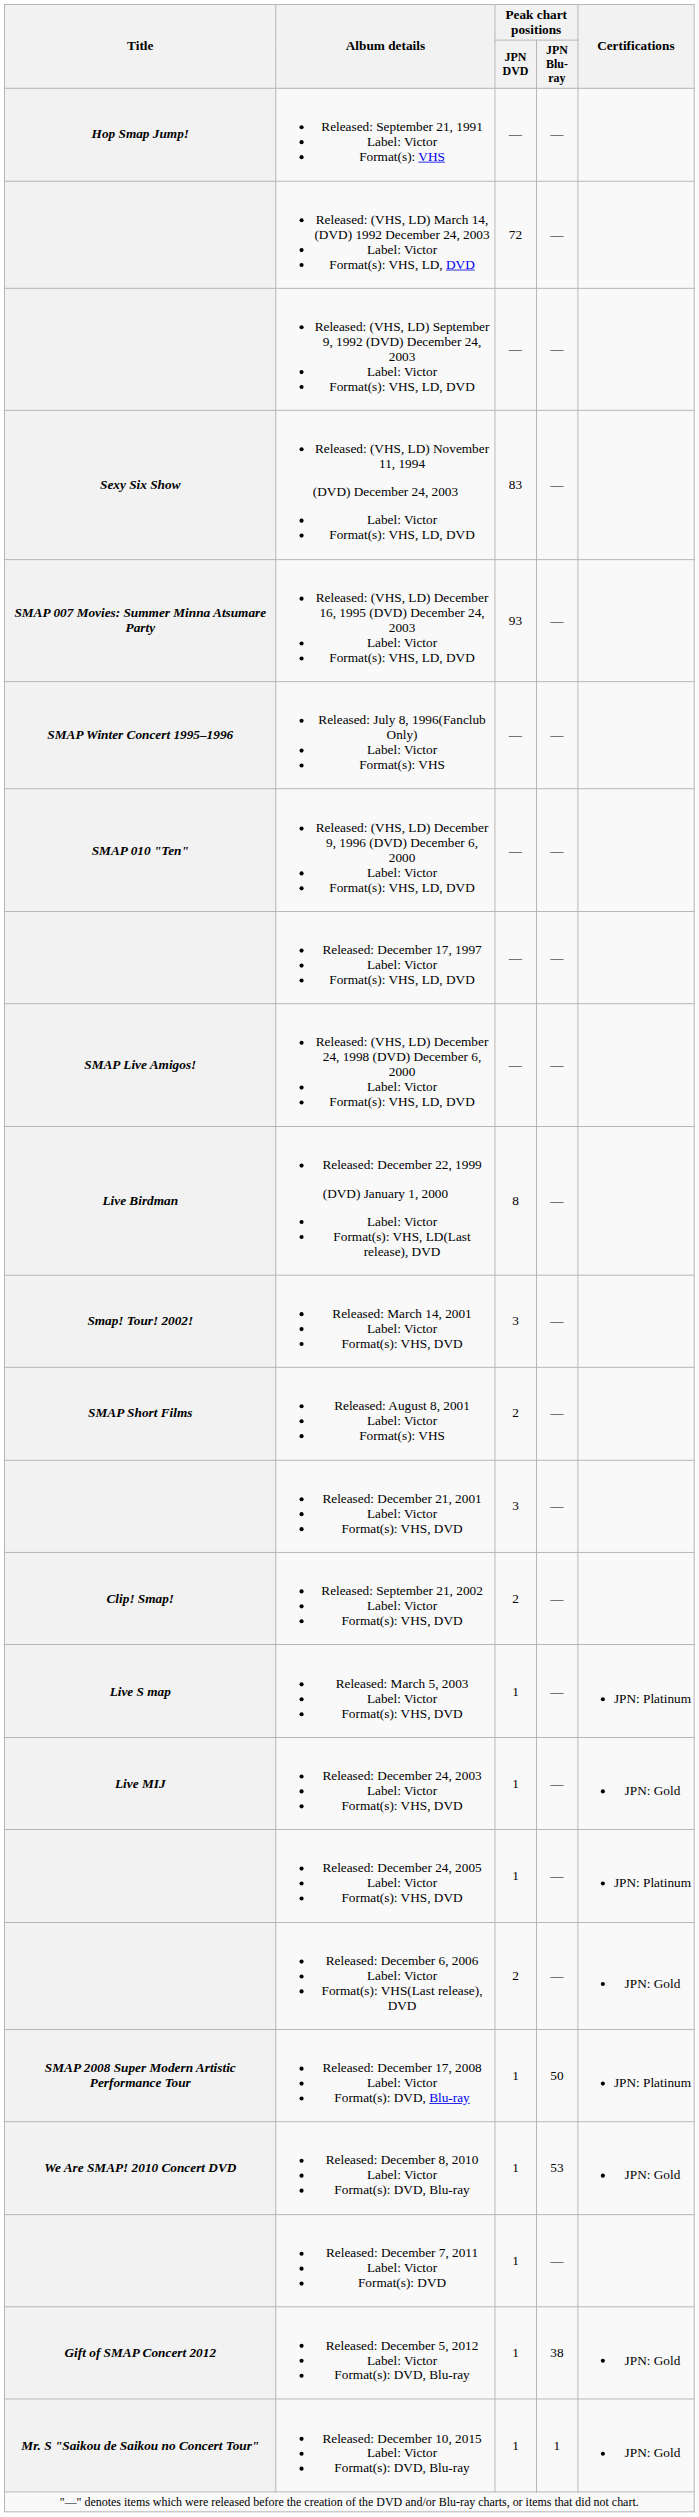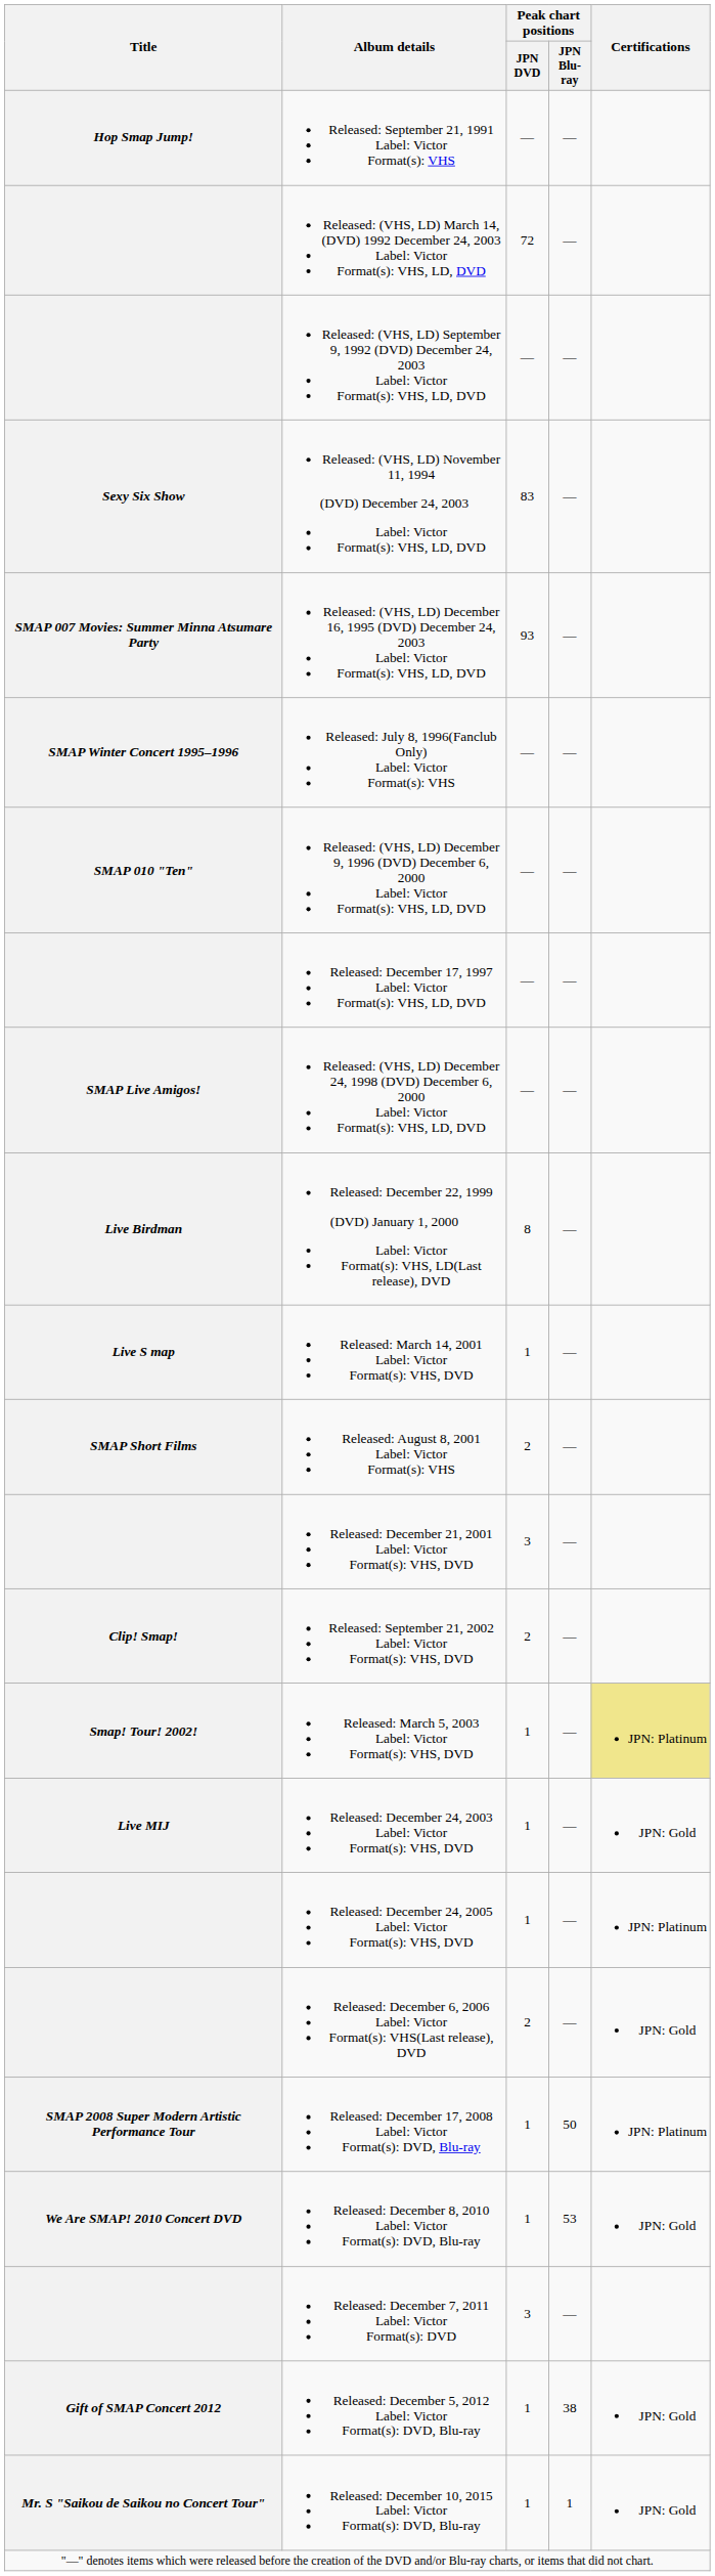 <table class="wikitable plainrowheaders" style="text-align:center;">
 <tr>
 <th style="width:20em;" rowspan="2">Title</th>
 <th style="width:16em;" rowspan="2">Album details</th>
 <th colspan="2">Peak chart positions</th>
 <th rowspan="2">Certifications</th>
 </tr>
 <tr>
 <th style="width:3em;font-size:90%;">JPN DVD<br></th>
 <th style="width:3em;font-size:90%;">JPN Blu-ray<br></th>
 </tr>
 <tr>
 <th scope="row"><em>Hop Smap Jump!</em></th>
 <td><br><ul><li>Released: September 21, 1991</li><li>Label: Victor</li><li>Format(s): <a href='#'>VHS</a></li></ul></td>
 <td>—</td>
 <td>—</td>
 <td></td>
 </tr>
 <tr>
 <th scope="row"></th>
 <td><br><ul><li>Released: (VHS, LD) March 14, (DVD) 1992 December 24, 2003</li><li>Label: Victor</li><li>Format(s): VHS, LD, <a href='#'>DVD</a></li></ul></td>
 <td>72</td>
 <td>—</td>
 <td></td>
 </tr>
 <tr>
 <th scope="row"></th>
 <td><br><ul><li>Released: (VHS, LD) September 9, 1992 (DVD) December 24, 2003</li><li>Label: Victor</li><li>Format(s): VHS, LD, DVD</li></ul></td>
 <td>—</td>
 <td>—</td>
 <td></td>
 </tr>
 <tr>
 <th scope="row"><em>Sexy Six Show</em></th>
 <td><br><ul><li>Released: (VHS, LD) November 11, 1994</li></ul>(DVD) December 24, 2003<ul><li>Label: Victor</li><li>Format(s): VHS, LD, DVD</li></ul></td>
 <td>83</td>
 <td>—</td>
 <td></td>
 </tr>
 <tr>
 <th scope="row"><em>SMAP 007 Movies: Summer Minna Atsumare Party</em></th>
 <td><br><ul><li>Released: (VHS, LD) December 16, 1995 (DVD) December 24, 2003</li><li>Label: Victor</li><li>Format(s): VHS, LD, DVD</li></ul></td>
 <td>93</td>
 <td>—</td>
 <td></td>
 </tr>
 <tr>
 <th scope="row"><em>SMAP Winter Concert 1995–1996</em></th>
 <td><br><ul><li>Released: July 8, 1996(Fanclub Only)</li><li>Label: Victor</li><li>Format(s): VHS</li></ul></td>
 <td>—</td>
 <td>—</td>
 <td></td>
 </tr>
 <tr>
 <th scope="row"><em>SMAP 010 "Ten"</em></th>
 <td><br><ul><li>Released: (VHS, LD) December 9, 1996 (DVD) December 6, 2000</li><li>Label: Victor</li><li>Format(s): VHS, LD, DVD</li></ul></td>
 <td>—</td>
 <td>—</td>
 <td></td>
 </tr>
 <tr>
 <th scope="row"></th>
 <td><br><ul><li>Released: December 17, 1997</li><li>Label: Victor</li><li>Format(s): VHS, LD, DVD</li></ul></td>
 <td>—</td>
 <td>—</td>
 <td></td>
 </tr>
 <tr>
 <th scope="row"><em>SMAP Live Amigos!</em></th>
 <td><br><ul><li>Released: (VHS, LD) December 24, 1998 (DVD) December 6, 2000</li><li>Label: Victor</li><li>Format(s): VHS, LD,  DVD</li></ul></td>
 <td>—</td>
 <td>—</td>
 <td></td>
 </tr>
 <tr>
 <th scope="row"><em>Live Birdman</em></th>
 <td><br><ul><li>Released: December 22, 1999</li></ul>(DVD) January 1, 2000<ul><li>Label: Victor</li><li>Format(s): VHS, LD(Last release), DVD</li></ul></td>
 <td>8</td>
 <td>—</td>
 <td></td>
 </tr>
 <tr>
-<th scope="row"><em>Smap! Tour! 2002!</em></th>
+<th scope="row"><em>Live S map</em></th>
 <td><br><ul><li>Released: March 14, 2001</li><li>Label: Victor</li><li>Format(s): VHS, DVD</li></ul></td>
-<td>3</td>
+<td>1</td>
 <td>—</td>
 <td></td>
 </tr>
 <tr>
 <th scope="row"><em>SMAP Short Films</em></th>
 <td><br><ul><li>Released: August 8, 2001</li><li>Label: Victor</li><li>Format(s): VHS</li></ul></td>
 <td>2</td>
 <td>—</td>
 <td></td>
 </tr>
 <tr>
 <th scope="row"></th>
 <td><br><ul><li>Released: December 21, 2001</li><li>Label: Victor</li><li>Format(s): VHS, DVD</li></ul></td>
 <td>3</td>
 <td>—</td>
 <td></td>
 </tr>
 <tr>
 <th scope="row"><em>Clip! Smap!</em></th>
 <td><br><ul><li>Released: September 21, 2002</li><li>Label: Victor</li><li>Format(s): VHS, DVD</li></ul></td>
 <td>2</td>
 <td>—</td>
 <td></td>
 </tr>
 <tr>
-<th scope="row"><em>Live S map</em></th>
+<th scope="row"><em>Smap! Tour! 2002!</em></th>
 <td><br><ul><li>Released: March 5, 2003</li><li>Label: Victor</li><li>Format(s): VHS, DVD</li></ul></td>
 <td>1</td>
 <td>—</td>
-<td><br><ul><li>JPN: Platinum</li></ul></td>
+<td style="background: khaki;"><br><ul><li>JPN: Platinum</li></ul></td>
 </tr>
 <tr>
 <th scope="row"><em>Live MIJ</em></th>
 <td><br><ul><li>Released: December 24, 2003</li><li>Label: Victor</li><li>Format(s): VHS, DVD</li></ul></td>
 <td>1</td>
 <td>—</td>
 <td><br><ul><li>JPN: Gold</li></ul></td>
 </tr>
 <tr>
 <th scope="row"></th>
 <td><br><ul><li>Released: December 24, 2005</li><li>Label: Victor</li><li>Format(s): VHS, DVD</li></ul></td>
 <td>1</td>
 <td>—</td>
 <td><br><ul><li>JPN: Platinum</li></ul></td>
 </tr>
 <tr>
 <th scope="row"></th>
 <td><br><ul><li>Released: December 6, 2006</li><li>Label: Victor</li><li>Format(s): VHS(Last release), DVD</li></ul></td>
 <td>2</td>
 <td>—</td>
 <td><br><ul><li>JPN: Gold</li></ul></td>
 </tr>
 <tr>
 <th scope="row"><em>SMAP 2008 Super Modern Artistic Performance Tour</em></th>
 <td><br><ul><li>Released: December 17, 2008</li><li>Label: Victor</li><li>Format(s): DVD, <a href='#'>Blu-ray</a></li></ul></td>
 <td>1</td>
 <td>50</td>
 <td><br><ul><li>JPN: Platinum</li></ul></td>
 </tr>
 <tr>
 <th scope="row"><em>We Are SMAP! 2010 Concert DVD</em></th>
 <td><br><ul><li>Released: December 8, 2010</li><li>Label: Victor</li><li>Format(s): DVD, Blu-ray</li></ul></td>
 <td>1</td>
 <td>53</td>
 <td><br><ul><li>JPN: Gold</li></ul></td>
 </tr>
 <tr>
 <th scope="row"><em></em></th>
 <td><br><ul><li>Released: December 7, 2011</li><li>Label: Victor</li><li>Format(s): DVD</li></ul></td>
-<td>1</td>
+<td>3</td>
 <td>—</td>
 <td></td>
 </tr>
 <tr>
 <th scope="row"><em>Gift of SMAP Concert 2012</em></th>
 <td><br><ul><li>Released: December 5, 2012</li><li>Label: Victor</li><li>Format(s): DVD, Blu-ray</li></ul></td>
 <td>1</td>
 <td>38</td>
 <td><br><ul><li>JPN: Gold</li></ul></td>
 </tr>
 <tr>
 <th scope="row"><em>Mr. S "Saikou de Saikou no Concert Tour"</em></th>
 <td><br><ul><li>Released: December 10, 2015</li><li>Label: Victor</li><li>Format(s): DVD, Blu-ray</li></ul></td>
 <td>1</td>
 <td>1</td>
 <td><br><ul><li>JPN: Gold</li></ul></td>
 </tr>
 <tr>
 <td colspan="6" align="center" style="font-size:90%;">"—" denotes items which were released before the creation of the DVD and/or Blu-ray charts, or items that did not chart.</td>
 </tr>
 </table>
